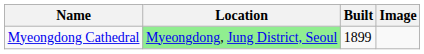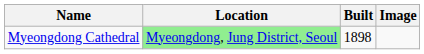 <table class="wikitable">
 <tr>
 <th>Name</th>
 <th>Location</th>
 <th>Built</th>
 <th>Image</th>
 </tr>
 <tr>
 <td><a href='#'>Myeongdong Cathedral</a></td>
 <td style="background: lightgreen;"><a href='#'>Myeongdong</a>, <a href='#'>Jung District, Seoul</a></td>
-<td>1899</td>
+<td>1898</td>
 <td></td>
 </tr>
 </table>
